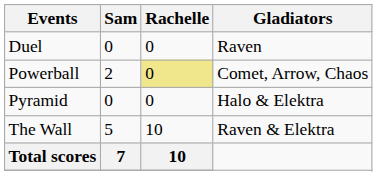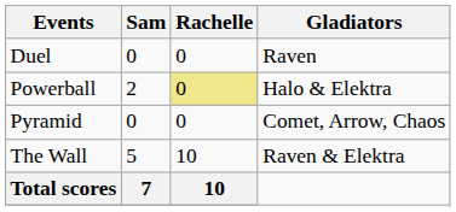 <table class="wikitable">
 <tr>
 <th>Events</th>
 <th>Sam</th>
 <th>Rachelle</th>
 <th>Gladiators</th>
 </tr>
 <tr>
 <td>Duel</td>
 <td>0</td>
 <td>0</td>
 <td>Raven</td>
 </tr>
 <tr>
 <td>Powerball</td>
 <td>2</td>
 <td style="background: khaki;">0</td>
-<td>Comet, Arrow, Chaos</td>
+<td>Halo & Elektra</td>
 </tr>
 <tr>
 <td>Pyramid</td>
 <td>0</td>
 <td>0</td>
-<td>Halo & Elektra</td>
+<td>Comet, Arrow, Chaos</td>
 </tr>
 <tr>
 <td>The Wall</td>
 <td>5</td>
 <td>10</td>
 <td>Raven & Elektra</td>
 </tr>
 <tr>
 <th>Total scores</th>
 <th>7</th>
 <th>10</th>
 </tr>
 <tr>
 </tr>
 </table>
